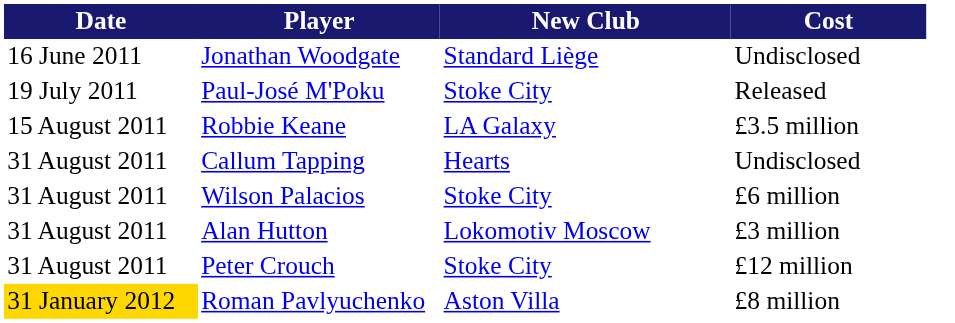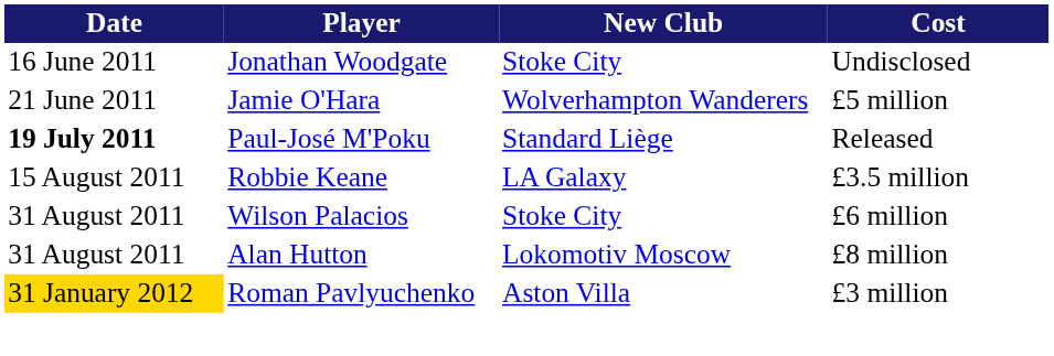 <table border="0" cellspacing="0" cellpadding="2">
 <tr style="background:#191970; color:white">
 <th width=20%>Date</th>
 <th width=25%>Player</th>
 <th width=30%>New Club</th>
 <th width=20%>Cost</th>
 </tr>
 <tr>
 <td>16 June 2011</td>
 <td> <a href='#'>Jonathan Woodgate</a></td>
-<td><a href='#'>Standard Liège</a></td>
+<td><a href='#'>Stoke City</a></td>
 <td>Undisclosed</td>
 </tr>
 <tr>
 </tr>
 <tr>
+<td>21 June 2011</td>
+<td> <a href='#'>Jamie O'Hara</a></td>
+<td><a href='#'>Wolverhampton Wanderers</a></td>
+<td>£5 million</td>
 </tr>
 <tr>
-<td>19 July 2011</td>
+</tr>
+<tr>
+<td><strong>19 July 2011</strong></td>
 <td> <a href='#'>Paul-José M'Poku</a></td>
-<td><a href='#'>Stoke City</a></td>
+<td><a href='#'>Standard Liège</a></td>
 <td>Released</td>
 </tr>
 <tr>
 </tr>
 <tr>
 <td>15 August 2011</td>
 <td> <a href='#'>Robbie Keane</a></td>
 <td><a href='#'>LA Galaxy</a></td>
 <td>£3.5 million</td>
 </tr>
 <tr>
-</tr>
-<tr>
-<td>31 August 2011</td>
-<td> <a href='#'>Callum Tapping</a></td>
-<td><a href='#'>Hearts</a></td>
-<td>Undisclosed</td>
 </tr>
 <tr>
 </tr>
 <tr>
 <td>31 August 2011</td>
 <td> <a href='#'>Wilson Palacios</a></td>
 <td><a href='#'>Stoke City</a></td>
 <td>£6 million</td>
 </tr>
 <tr>
 </tr>
 <tr>
 <td>31 August 2011</td>
 <td> <a href='#'>Alan Hutton</a></td>
 <td><a href='#'>Lokomotiv Moscow</a></td>
-<td>£3 million</td>
+<td>£8 million</td>
 </tr>
 <tr>
-</tr>
-<tr>
-<td>31 August 2011</td>
-<td> <a href='#'>Peter Crouch</a></td>
-<td><a href='#'>Stoke City</a></td>
-<td>£12 million</td>
 </tr>
 <tr>
 </tr>
 <tr>
 <td style="background: gold;">31 January 2012</td>
 <td> <a href='#'>Roman Pavlyuchenko</a></td>
 <td><a href='#'>Aston Villa</a></td>
-<td>£8 million</td>
+<td>£3 million</td>
 </tr>
 <tr>
 </tr>
 </table>
